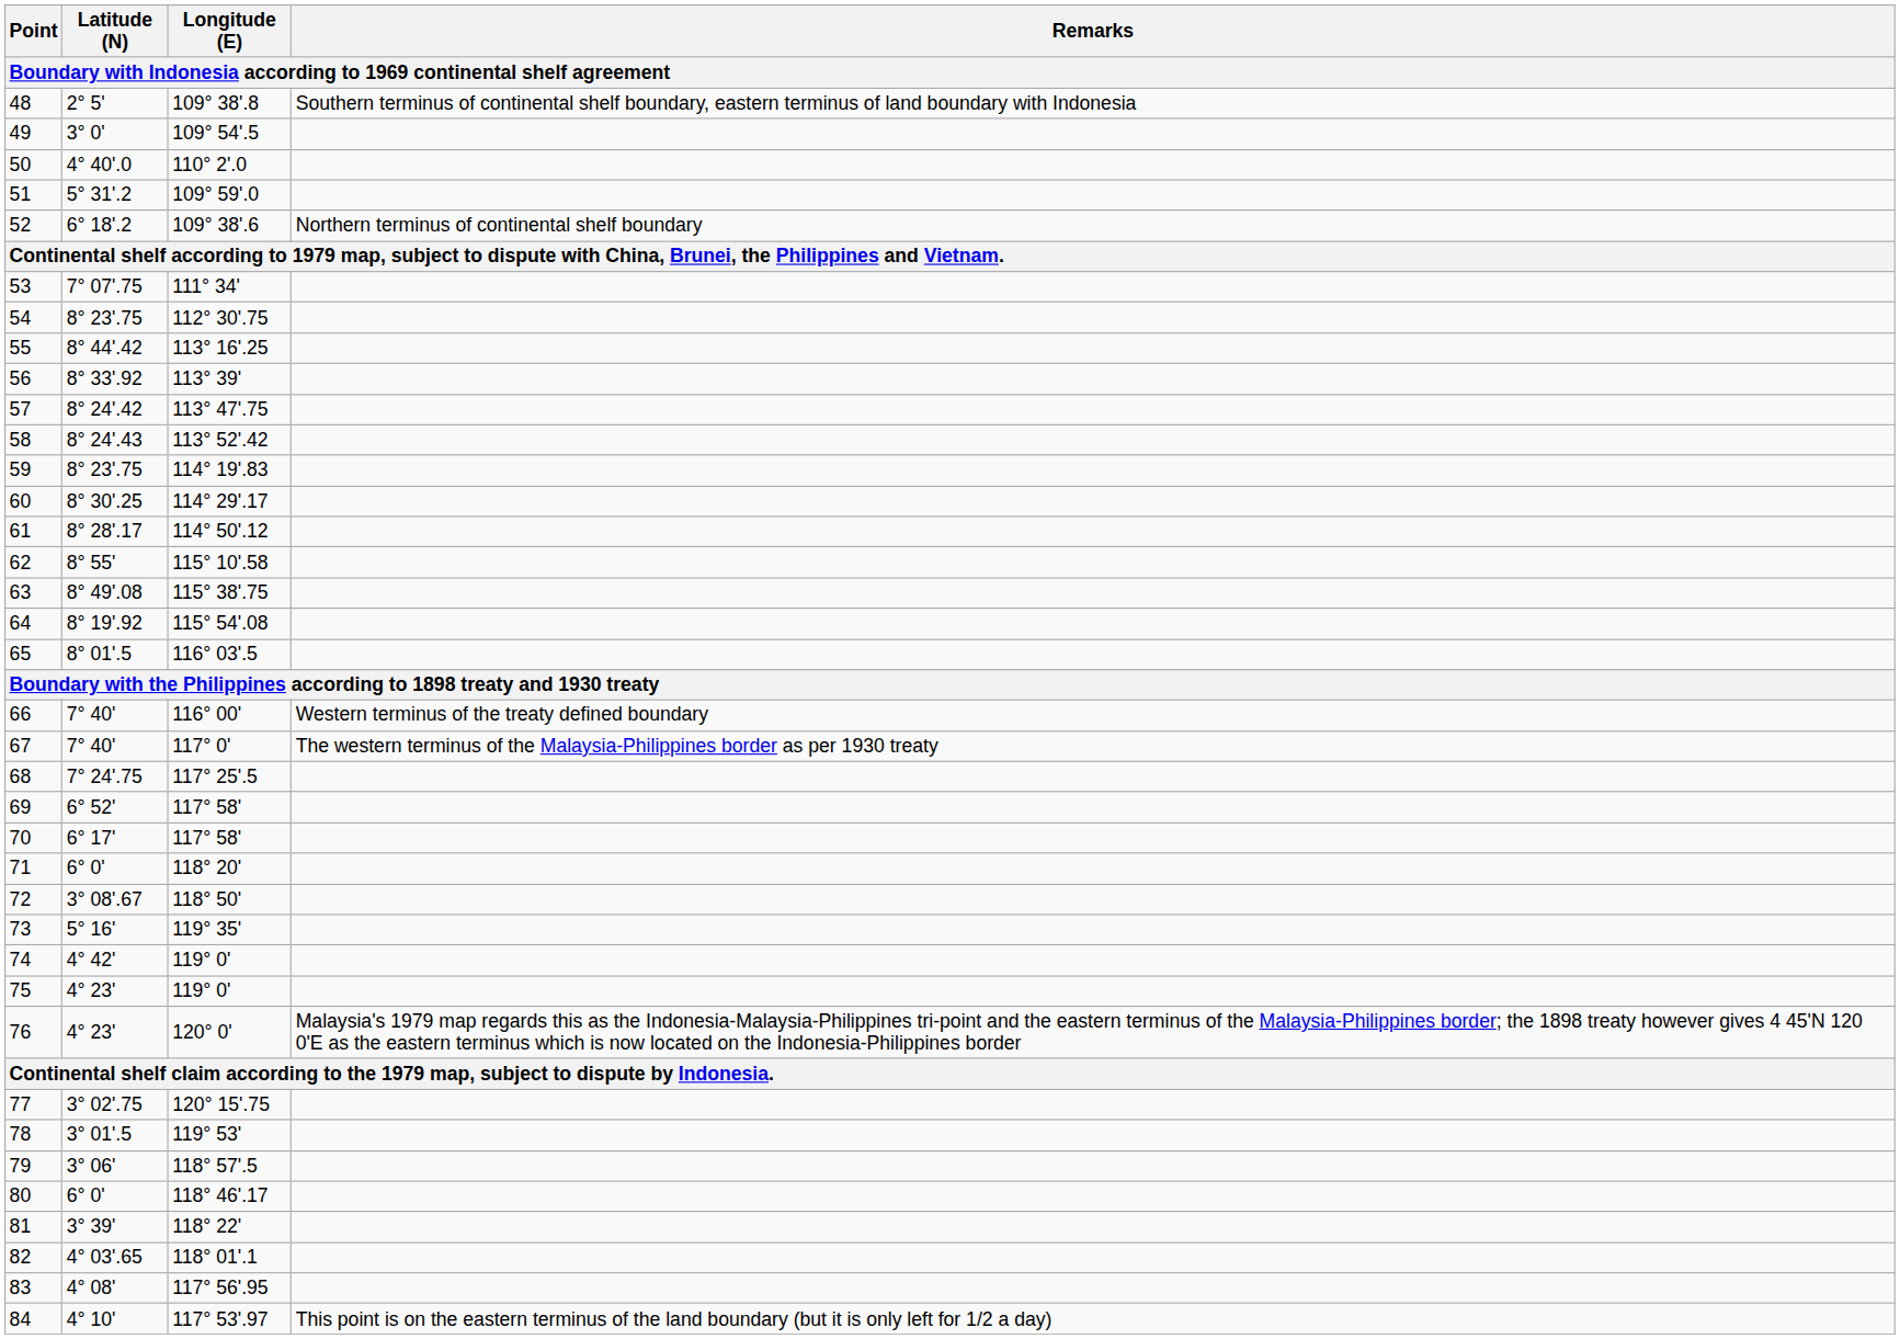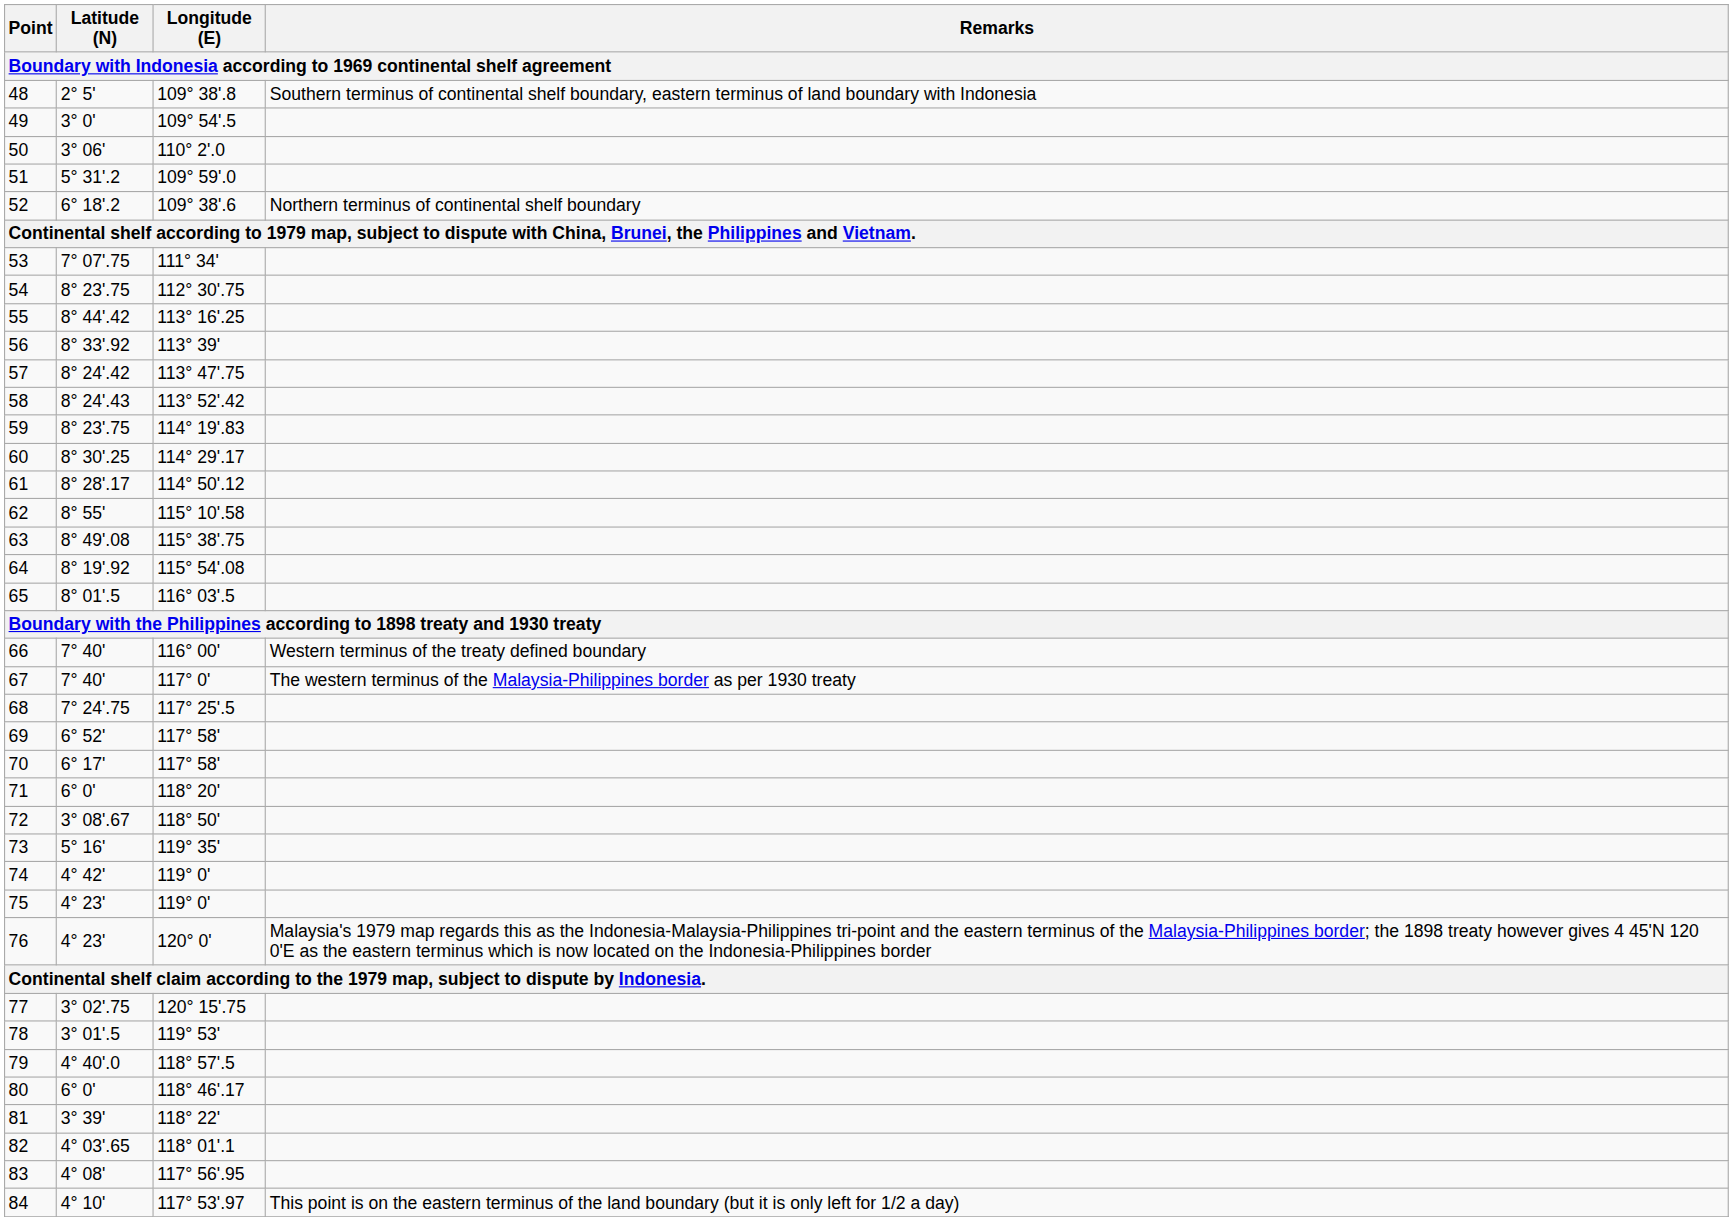 <table class="wikitable">
 <tr>
 <th>Point</th>
 <th>Latitude (N)</th>
 <th>Longitude (E)</th>
 <th>Remarks</th>
 </tr>
 <tr>
 <th colspan="5" style="text-align:left"><a href='#'>Boundary with Indonesia</a> according to 1969 continental shelf agreement</th>
 </tr>
 <tr>
 <td>48</td>
 <td>2° 5'</td>
 <td>109° 38'.8</td>
 <td>Southern terminus of continental shelf boundary, eastern terminus of land boundary with Indonesia</td>
 </tr>
 <tr>
 <td>49</td>
 <td>3° 0'</td>
 <td>109° 54'.5</td>
 <td></td>
 </tr>
 <tr>
 <td>50</td>
-<td>4° 40'.0</td>
+<td>3° 06'</td>
 <td>110° 2'.0</td>
 <td></td>
 </tr>
 <tr>
 <td>51</td>
 <td>5° 31'.2</td>
 <td>109° 59'.0</td>
 <td></td>
 </tr>
 <tr>
 <td>52</td>
 <td>6° 18'.2</td>
 <td>109° 38'.6</td>
 <td>Northern terminus of continental shelf boundary</td>
 </tr>
 <tr>
 <th colspan="5" style="text-align:left">Continental shelf according to 1979 map, subject to dispute with China, <a href='#'>Brunei</a>, the <a href='#'>Philippines</a> and <a href='#'>Vietnam</a>.</th>
 </tr>
 <tr>
 <td>53</td>
 <td>7° 07'.75</td>
 <td>111° 34'</td>
 <td></td>
 </tr>
 <tr>
 <td>54</td>
 <td>8° 23'.75</td>
 <td>112° 30'.75</td>
 <td></td>
 </tr>
 <tr>
 <td>55</td>
 <td>8° 44'.42</td>
 <td>113° 16'.25</td>
 <td></td>
 </tr>
 <tr>
 <td>56</td>
 <td>8° 33'.92</td>
 <td>113° 39'</td>
 <td></td>
 </tr>
 <tr>
 <td>57</td>
 <td>8° 24'.42</td>
 <td>113° 47'.75</td>
 <td></td>
 </tr>
 <tr>
 <td>58</td>
 <td>8° 24'.43</td>
 <td>113° 52'.42</td>
 <td></td>
 </tr>
 <tr>
 <td>59</td>
 <td>8° 23'.75</td>
 <td>114° 19'.83</td>
 <td></td>
 </tr>
 <tr>
 <td>60</td>
 <td>8° 30'.25</td>
 <td>114° 29'.17</td>
 <td></td>
 </tr>
 <tr>
 <td>61</td>
 <td>8° 28'.17</td>
 <td>114° 50'.12</td>
 <td></td>
 </tr>
 <tr>
 <td>62</td>
 <td>8° 55'</td>
 <td>115° 10'.58</td>
 <td></td>
 </tr>
 <tr>
 <td>63</td>
 <td>8° 49'.08</td>
 <td>115° 38'.75</td>
 <td></td>
 </tr>
 <tr>
 <td>64</td>
 <td>8° 19'.92</td>
 <td>115° 54'.08</td>
 <td></td>
 </tr>
 <tr>
 <td>65</td>
 <td>8° 01'.5</td>
 <td>116° 03'.5</td>
 <td></td>
 </tr>
 <tr>
 <th colspan="5" style="text-align:left"><a href='#'>Boundary with the Philippines</a> according to 1898 treaty and 1930 treaty</th>
 </tr>
 <tr>
 <td>66</td>
 <td>7° 40'</td>
 <td>116° 00'</td>
 <td>Western terminus of the treaty defined boundary</td>
 </tr>
 <tr>
 <td>67</td>
 <td>7° 40'</td>
 <td>117° 0'</td>
 <td>The western terminus of the <a href='#'>Malaysia-Philippines border</a> as per 1930 treaty</td>
 </tr>
 <tr>
 <td>68</td>
 <td>7° 24'.75</td>
 <td>117° 25'.5</td>
 <td></td>
 </tr>
 <tr>
 <td>69</td>
 <td>6° 52'</td>
 <td>117° 58'</td>
 <td></td>
 </tr>
 <tr>
 <td>70</td>
 <td>6° 17'</td>
 <td>117° 58'</td>
 <td></td>
 </tr>
 <tr>
 <td>71</td>
 <td>6° 0'</td>
 <td>118° 20'</td>
 <td></td>
 </tr>
 <tr>
 <td>72</td>
 <td>3° 08'.67</td>
 <td>118° 50'</td>
 <td></td>
 </tr>
 <tr>
 <td>73</td>
 <td>5° 16'</td>
 <td>119° 35'</td>
 <td></td>
 </tr>
 <tr>
 <td>74</td>
 <td>4° 42'</td>
 <td>119° 0'</td>
 <td></td>
 </tr>
 <tr>
 <td>75</td>
 <td>4° 23'</td>
 <td>119° 0'</td>
 <td></td>
 </tr>
 <tr>
 <td>76</td>
 <td>4° 23'</td>
 <td>120° 0'</td>
 <td>Malaysia's 1979 map regards this as the Indonesia-Malaysia-Philippines tri-point and the eastern terminus of the <a href='#'>Malaysia-Philippines border</a>; the 1898 treaty however gives 4 45'N 120 0'E as the eastern terminus which is now located on the Indonesia-Philippines border</td>
 </tr>
 <tr>
 <th colspan="5" style="text-align:left">Continental shelf claim according to the 1979 map, subject to dispute by <a href='#'>Indonesia</a>.</th>
 </tr>
 <tr>
 <td>77</td>
 <td>3° 02'.75</td>
 <td>120° 15'.75</td>
 <td></td>
 </tr>
 <tr>
 <td>78</td>
 <td>3° 01'.5</td>
 <td>119° 53'</td>
 <td></td>
 </tr>
 <tr>
 <td>79</td>
-<td>3° 06'</td>
+<td>4° 40'.0</td>
 <td>118° 57'.5</td>
 <td></td>
 </tr>
 <tr>
 <td>80</td>
 <td>6° 0'</td>
 <td>118° 46'.17</td>
 <td></td>
 </tr>
 <tr>
 <td>81</td>
 <td>3° 39'</td>
 <td>118° 22'</td>
 <td></td>
 </tr>
 <tr>
 <td>82</td>
 <td>4° 03'.65</td>
 <td>118° 01'.1</td>
 <td></td>
 </tr>
 <tr>
 <td>83</td>
 <td>4° 08'</td>
 <td>117° 56'.95</td>
 <td></td>
 </tr>
 <tr>
 <td>84</td>
 <td>4° 10'</td>
 <td>117° 53'.97</td>
 <td>This point is on the eastern terminus of the land boundary (but it is only left for 1/2 a day)</td>
 </tr>
 </table>
